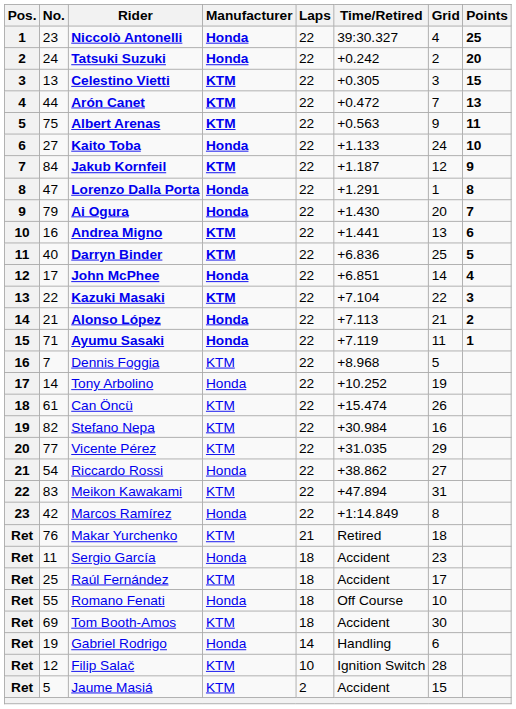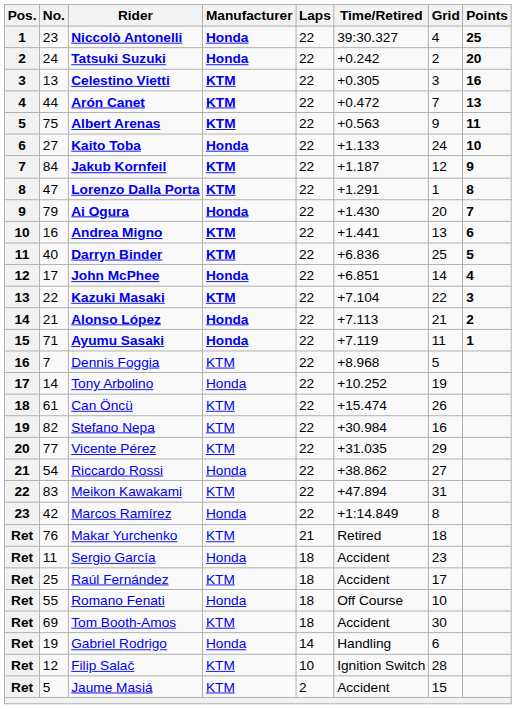 <table class="wikitable" style="font-size: 95%;">
 <tr>
 <th>Pos.</th>
 <th>No.</th>
 <th>Rider</th>
 <th>Manufacturer</th>
 <th>Laps</th>
 <th>Time/Retired</th>
 <th>Grid</th>
 <th>Points</th>
 </tr>
 <tr>
 <th>1</th>
 <td>23</td>
 <td> <strong><a href='#'>Niccolò Antonelli</a></strong></td>
 <td><strong><a href='#'>Honda</a></strong></td>
 <td>22</td>
 <td>39:30.327</td>
 <td>4</td>
 <td><strong>25</strong></td>
 </tr>
 <tr>
 <th>2</th>
 <td>24</td>
 <td> <strong><a href='#'>Tatsuki Suzuki</a></strong></td>
 <td><strong><a href='#'>Honda</a></strong></td>
 <td>22</td>
 <td>+0.242</td>
 <td>2</td>
 <td><strong>20</strong></td>
 </tr>
 <tr>
 <th>3</th>
 <td>13</td>
 <td> <strong><a href='#'>Celestino Vietti</a></strong></td>
 <td><strong><a href='#'>KTM</a></strong></td>
 <td>22</td>
 <td>+0.305</td>
 <td>3</td>
-<td><strong>15</strong></td>
+<td><strong>16</strong></td>
 </tr>
 <tr>
 <th>4</th>
 <td>44</td>
 <td> <strong><a href='#'>Arón Canet</a></strong></td>
 <td><strong><a href='#'>KTM</a></strong></td>
 <td>22</td>
 <td>+0.472</td>
 <td>7</td>
 <td><strong>13</strong></td>
 </tr>
 <tr>
 <th>5</th>
 <td>75</td>
 <td> <strong><a href='#'>Albert Arenas</a></strong></td>
 <td><strong><a href='#'>KTM</a></strong></td>
 <td>22</td>
 <td>+0.563</td>
 <td>9</td>
 <td><strong>11</strong></td>
 </tr>
 <tr>
 <th>6</th>
 <td>27</td>
 <td> <strong><a href='#'>Kaito Toba</a></strong></td>
 <td><strong><a href='#'>Honda</a></strong></td>
 <td>22</td>
 <td>+1.133</td>
 <td>24</td>
 <td><strong>10</strong></td>
 </tr>
 <tr>
 <th>7</th>
 <td>84</td>
 <td> <strong><a href='#'>Jakub Kornfeil</a></strong></td>
 <td><strong><a href='#'>KTM</a></strong></td>
 <td>22</td>
 <td>+1.187</td>
 <td>12</td>
 <td><strong>9</strong></td>
 </tr>
 <tr>
 <th>8</th>
 <td>47</td>
 <td> <strong><a href='#'>Lorenzo Dalla Porta</a></strong></td>
-<td><strong><a href='#'>Honda</a></strong></td>
+<td><strong><a href='#'>KTM</a></strong></td>
 <td>22</td>
 <td>+1.291</td>
 <td>1</td>
 <td><strong>8</strong></td>
 </tr>
 <tr>
 <th>9</th>
 <td>79</td>
 <td> <strong><a href='#'>Ai Ogura</a></strong></td>
 <td><strong><a href='#'>Honda</a></strong></td>
 <td>22</td>
 <td>+1.430</td>
 <td>20</td>
 <td><strong>7</strong></td>
 </tr>
 <tr>
 <th>10</th>
 <td>16</td>
 <td> <strong><a href='#'>Andrea Migno</a></strong></td>
 <td><strong><a href='#'>KTM</a></strong></td>
 <td>22</td>
 <td>+1.441</td>
 <td>13</td>
 <td><strong>6</strong></td>
 </tr>
 <tr>
 <th>11</th>
 <td>40</td>
 <td> <strong><a href='#'>Darryn Binder</a></strong></td>
 <td><strong><a href='#'>KTM</a></strong></td>
 <td>22</td>
 <td>+6.836</td>
 <td>25</td>
 <td><strong>5</strong></td>
 </tr>
 <tr>
 <th>12</th>
 <td>17</td>
 <td> <strong><a href='#'>John McPhee</a></strong></td>
 <td><strong><a href='#'>Honda</a></strong></td>
 <td>22</td>
 <td>+6.851</td>
 <td>14</td>
 <td><strong>4</strong></td>
 </tr>
 <tr>
 <th>13</th>
 <td>22</td>
 <td> <strong><a href='#'>Kazuki Masaki</a></strong></td>
 <td><strong><a href='#'>KTM</a></strong></td>
 <td>22</td>
 <td>+7.104</td>
 <td>22</td>
 <td><strong>3</strong></td>
 </tr>
 <tr>
 <th>14</th>
 <td>21</td>
 <td> <strong><a href='#'>Alonso López</a></strong></td>
 <td><strong><a href='#'>Honda</a></strong></td>
 <td>22</td>
 <td>+7.113</td>
 <td>21</td>
 <td><strong>2</strong></td>
 </tr>
 <tr>
 <th>15</th>
 <td>71</td>
 <td> <strong><a href='#'>Ayumu Sasaki</a></strong></td>
 <td><strong><a href='#'>Honda</a></strong></td>
 <td>22</td>
 <td>+7.119</td>
 <td>11</td>
 <td><strong>1</strong></td>
 </tr>
 <tr>
 <th>16</th>
 <td>7</td>
 <td> <a href='#'>Dennis Foggia</a></td>
 <td><a href='#'>KTM</a></td>
 <td>22</td>
 <td>+8.968</td>
 <td>5</td>
 <td></td>
 </tr>
 <tr>
 <th>17</th>
 <td>14</td>
 <td> <a href='#'>Tony Arbolino</a></td>
 <td><a href='#'>Honda</a></td>
 <td>22</td>
 <td>+10.252</td>
 <td>19</td>
 <td></td>
 </tr>
 <tr>
 <th>18</th>
 <td>61</td>
 <td> <a href='#'>Can Öncü</a></td>
 <td><a href='#'>KTM</a></td>
 <td>22</td>
 <td>+15.474</td>
 <td>26</td>
 <td></td>
 </tr>
 <tr>
 <th>19</th>
 <td>82</td>
 <td> <a href='#'>Stefano Nepa</a></td>
 <td><a href='#'>KTM</a></td>
 <td>22</td>
 <td>+30.984</td>
 <td>16</td>
 <td></td>
 </tr>
 <tr>
 <th>20</th>
 <td>77</td>
 <td> <a href='#'>Vicente Pérez</a></td>
 <td><a href='#'>KTM</a></td>
 <td>22</td>
 <td>+31.035</td>
 <td>29</td>
 <td></td>
 </tr>
 <tr>
 <th>21</th>
 <td>54</td>
 <td> <a href='#'>Riccardo Rossi</a></td>
 <td><a href='#'>Honda</a></td>
 <td>22</td>
 <td>+38.862</td>
 <td>27</td>
 <td></td>
 </tr>
 <tr>
 <th>22</th>
 <td>83</td>
 <td> <a href='#'>Meikon Kawakami</a></td>
 <td><a href='#'>KTM</a></td>
 <td>22</td>
 <td>+47.894</td>
 <td>31</td>
 <td></td>
 </tr>
 <tr>
 <th>23</th>
 <td>42</td>
 <td> <a href='#'>Marcos Ramírez</a></td>
 <td><a href='#'>Honda</a></td>
 <td>22</td>
 <td>+1:14.849</td>
 <td>8</td>
 <td></td>
 </tr>
 <tr>
 <th>Ret</th>
 <td>76</td>
 <td> <a href='#'>Makar Yurchenko</a></td>
 <td><a href='#'>KTM</a></td>
 <td>21</td>
 <td>Retired</td>
 <td>18</td>
 <td></td>
 </tr>
 <tr>
 <th>Ret</th>
 <td>11</td>
 <td> <a href='#'>Sergio García</a></td>
 <td><a href='#'>Honda</a></td>
 <td>18</td>
 <td>Accident</td>
 <td>23</td>
 <td></td>
 </tr>
 <tr>
 <th>Ret</th>
 <td>25</td>
 <td> <a href='#'>Raúl Fernández</a></td>
 <td><a href='#'>KTM</a></td>
 <td>18</td>
 <td>Accident</td>
 <td>17</td>
 <td></td>
 </tr>
 <tr>
 <th>Ret</th>
 <td>55</td>
 <td> <a href='#'>Romano Fenati</a></td>
 <td><a href='#'>Honda</a></td>
 <td>18</td>
 <td>Off Course</td>
 <td>10</td>
 <td></td>
 </tr>
 <tr>
 <th>Ret</th>
 <td>69</td>
 <td> <a href='#'>Tom Booth-Amos</a></td>
 <td><a href='#'>KTM</a></td>
 <td>18</td>
 <td>Accident</td>
 <td>30</td>
 <td></td>
 </tr>
 <tr>
 <th>Ret</th>
 <td>19</td>
 <td> <a href='#'>Gabriel Rodrigo</a></td>
 <td><a href='#'>Honda</a></td>
 <td>14</td>
 <td>Handling</td>
 <td>6</td>
 <td></td>
 </tr>
 <tr>
 <th>Ret</th>
 <td>12</td>
 <td> <a href='#'>Filip Salač</a></td>
 <td><a href='#'>KTM</a></td>
 <td>10</td>
 <td>Ignition Switch</td>
 <td>28</td>
 <td></td>
 </tr>
 <tr>
 <th>Ret</th>
 <td>5</td>
 <td> <a href='#'>Jaume Masiá</a></td>
 <td><a href='#'>KTM</a></td>
 <td>2</td>
 <td>Accident</td>
 <td>15</td>
 <td></td>
 </tr>
 <tr>
 <th colspan=8></th>
 </tr>
 </table>
